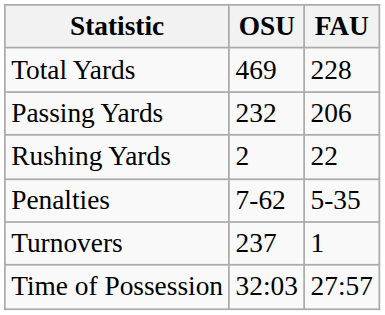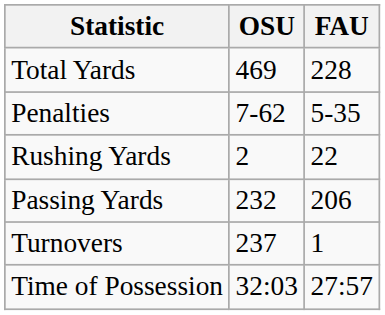 <table class="wikitable">
 <tr>
 <th>Statistic</th>
 <th>OSU</th>
 <th>FAU</th>
 </tr>
 <tr>
 <td>Total Yards</td>
 <td>469</td>
 <td>228</td>
 </tr>
 <tr>
-<td>Passing Yards</td>
-<td>232</td>
-<td>206</td>
+<td>Penalties</td>
+<td>7-62</td>
+<td>5-35</td>
 </tr>
 <tr>
 <td>Rushing Yards</td>
 <td>2</td>
 <td>22</td>
 </tr>
 <tr>
-<td>Penalties</td>
-<td>7-62</td>
-<td>5-35</td>
+<td>Passing Yards</td>
+<td>232</td>
+<td>206</td>
 </tr>
 <tr>
 <td>Turnovers</td>
 <td>237</td>
 <td>1</td>
 </tr>
 <tr>
 <td>Time of Possession</td>
 <td>32:03</td>
 <td>27:57</td>
 </tr>
 </table>
